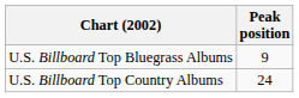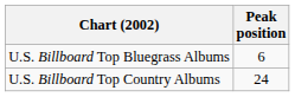 <table class="wikitable">
 <tr>
 <th>Chart (2002)</th>
 <th>Peak<br>position</th>
 </tr>
 <tr>
 <td>U.S. <em>Billboard</em> Top Bluegrass Albums</td>
-<td style="text-align:center;">9</td>
+<td style="text-align:center;">6</td>
 </tr>
 <tr>
 <td>U.S. <em>Billboard</em> Top Country Albums</td>
 <td style="text-align:center;">24</td>
 </tr>
 </table>
